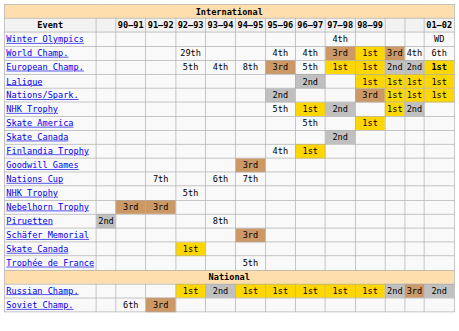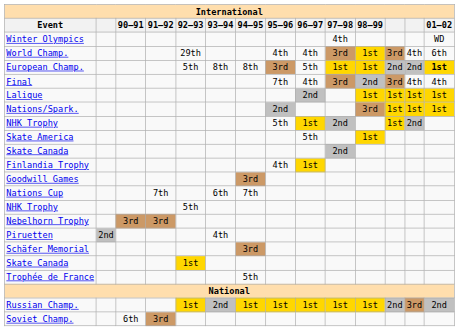 <table class="wikitable" style="text-align:center">
 <tr>
 <th style="background-color: #ffdead;" colspan=14 align=center>International</th>
 </tr>
 <tr>
 <th>Event</th>
 <th></th>
 <th>90–91</th>
 <th>91–92</th>
 <th>92–93</th>
 <th>93–94</th>
 <th>94–95</th>
 <th>95–96</th>
 <th>96–97</th>
 <th>97–98</th>
 <th>98–99</th>
 <th></th>
 <th></th>
 <th>01–02</th>
 </tr>
 <tr>
 <td align=left><a href='#'>Winter Olympics</a></td>
 <td></td>
 <td></td>
 <td></td>
 <td></td>
 <td></td>
 <td></td>
 <td></td>
 <td></td>
 <td>4th</td>
 <td></td>
 <td></td>
 <td></td>
 <td>WD</td>
 </tr>
 <tr>
 <td align=left><a href='#'>World Champ.</a></td>
 <td></td>
 <td></td>
 <td></td>
 <td>29th</td>
 <td></td>
 <td></td>
 <td>4th</td>
 <td>4th</td>
 <td bgcolor=cc9966>3rd</td>
 <td bgcolor=gold>1st</td>
 <td bgcolor=cc9966>3rd</td>
 <td>4th</td>
 <td>6th</td>
 </tr>
 <tr>
 <td align=left><a href='#'>European Champ.</a></td>
 <td></td>
 <td></td>
 <td></td>
 <td>5th</td>
-<td>4th</td>
+<td>8th</td>
 <td>8th</td>
 <td bgcolor=cc9966>3rd</td>
 <td>5th</td>
 <td bgcolor=gold>1st</td>
 <td bgcolor=gold>1st</td>
 <td bgcolor=silver>2nd</td>
 <td bgcolor=silver>2nd</td>
 <td bgcolor=gold><strong>1st</strong></td>
+</tr>
+<tr>
+<td align=left> <a href='#'>Final</a></td>
+<td></td>
+<td></td>
+<td></td>
+<td></td>
+<td></td>
+<td></td>
+<td>7th</td>
+<td>4th</td>
+<td bgcolor=cc9966>3rd</td>
+<td bgcolor=silver>2nd</td>
+<td bgcolor=cc9966>3rd</td>
+<td>4th</td>
+<td>4th</td>
 </tr>
 <tr>
 <td align=left> <a href='#'>Lalique</a></td>
 <td></td>
 <td></td>
 <td></td>
 <td></td>
 <td></td>
 <td></td>
 <td></td>
 <td bgcolor=silver>2nd</td>
 <td></td>
 <td bgcolor=gold>1st</td>
 <td bgcolor=gold>1st</td>
 <td bgcolor=gold>1st</td>
 <td bgcolor=gold>1st</td>
 </tr>
 <tr>
 <td align=left> <a href='#'>Nations/Spark.</a></td>
 <td></td>
 <td></td>
 <td></td>
 <td></td>
 <td></td>
 <td></td>
 <td bgcolor=silver>2nd</td>
 <td></td>
 <td></td>
 <td bgcolor=cc9966>3rd</td>
 <td bgcolor=gold>1st</td>
 <td bgcolor=gold>1st</td>
 <td bgcolor=gold>1st</td>
 </tr>
 <tr>
 <td align=left> <a href='#'>NHK Trophy</a></td>
 <td></td>
 <td></td>
 <td></td>
 <td></td>
 <td></td>
 <td></td>
 <td>5th</td>
 <td bgcolor=gold>1st</td>
 <td bgcolor=silver>2nd</td>
 <td></td>
 <td bgcolor=gold>1st</td>
 <td bgcolor=silver>2nd</td>
 <td></td>
 </tr>
 <tr>
 <td align=left> <a href='#'>Skate America</a></td>
 <td></td>
 <td></td>
 <td></td>
 <td></td>
 <td></td>
 <td></td>
 <td></td>
 <td>5th</td>
 <td></td>
 <td bgcolor=gold>1st</td>
 <td></td>
 <td></td>
 <td></td>
 </tr>
 <tr>
 <td align=left> <a href='#'>Skate Canada</a></td>
 <td></td>
 <td></td>
 <td></td>
 <td></td>
 <td></td>
 <td></td>
 <td></td>
 <td></td>
 <td bgcolor=silver>2nd</td>
 <td></td>
 <td></td>
 <td></td>
 <td></td>
 </tr>
 <tr>
 <td align=left><a href='#'>Finlandia Trophy</a></td>
 <td></td>
 <td></td>
 <td></td>
 <td></td>
 <td></td>
 <td></td>
 <td>4th</td>
 <td bgcolor=gold>1st</td>
 <td></td>
 <td></td>
 <td></td>
 <td></td>
 <td></td>
 </tr>
 <tr>
 <td align=left><a href='#'>Goodwill Games</a></td>
 <td></td>
 <td></td>
 <td></td>
 <td></td>
 <td></td>
 <td bgcolor=cc9966>3rd</td>
 <td></td>
 <td></td>
 <td></td>
 <td></td>
 <td></td>
 <td></td>
 <td></td>
 </tr>
 <tr>
 <td align=left><a href='#'>Nations Cup</a></td>
 <td></td>
 <td></td>
 <td>7th</td>
 <td></td>
 <td>6th</td>
 <td>7th</td>
 <td></td>
 <td></td>
 <td></td>
 <td></td>
 <td></td>
 <td></td>
 <td></td>
 </tr>
 <tr>
 <td align=left><a href='#'>NHK Trophy</a></td>
 <td></td>
 <td></td>
 <td></td>
 <td>5th</td>
 <td></td>
 <td></td>
 <td></td>
 <td></td>
 <td></td>
 <td></td>
 <td></td>
 <td></td>
 <td></td>
 </tr>
 <tr>
 <td align=left><a href='#'>Nebelhorn Trophy</a></td>
 <td></td>
 <td bgcolor=cc9966>3rd</td>
 <td bgcolor=cc9966>3rd</td>
 <td></td>
 <td></td>
 <td></td>
 <td></td>
 <td></td>
 <td></td>
 <td></td>
 <td></td>
 <td></td>
 <td></td>
 </tr>
 <tr>
 <td align=left><a href='#'>Piruetten</a></td>
 <td bgcolor=silver>2nd</td>
 <td></td>
 <td></td>
 <td></td>
-<td>8th</td>
+<td>4th</td>
 <td></td>
 <td></td>
 <td></td>
 <td></td>
 <td></td>
 <td></td>
 <td></td>
 <td></td>
 </tr>
 <tr>
 <td align=left><a href='#'>Schäfer Memorial</a></td>
 <td></td>
 <td></td>
 <td></td>
 <td></td>
 <td></td>
 <td bgcolor=cc9966>3rd</td>
 <td></td>
 <td></td>
 <td></td>
 <td></td>
 <td></td>
 <td></td>
 <td></td>
 </tr>
 <tr>
 <td align=left><a href='#'>Skate Canada</a></td>
 <td></td>
 <td></td>
 <td></td>
 <td bgcolor=gold>1st</td>
 <td></td>
 <td></td>
 <td></td>
 <td></td>
 <td></td>
 <td></td>
 <td></td>
 <td></td>
 <td></td>
 </tr>
 <tr>
 <td align=left><a href='#'>Trophée de France</a></td>
 <td></td>
 <td></td>
 <td></td>
 <td></td>
 <td></td>
 <td>5th</td>
 <td></td>
 <td></td>
 <td></td>
 <td></td>
 <td></td>
 <td></td>
 <td></td>
 </tr>
 <tr>
 <th style="background-color: #ffdead; " colspan=14 align=center>National</th>
 </tr>
 <tr>
 <td align=left><a href='#'>Russian Champ.</a></td>
 <td></td>
 <td></td>
 <td></td>
 <td bgcolor=gold>1st</td>
 <td bgcolor=silver>2nd</td>
 <td bgcolor=gold>1st</td>
 <td bgcolor=gold>1st</td>
 <td bgcolor=gold>1st</td>
 <td bgcolor=gold>1st</td>
 <td bgcolor=gold>1st</td>
 <td bgcolor=silver>2nd</td>
 <td bgcolor=cc9966>3rd</td>
 <td bgcolor=silver>2nd</td>
 </tr>
 <tr>
 <td align=left><a href='#'>Soviet Champ.</a></td>
 <td></td>
 <td>6th</td>
 <td bgcolor=cc9966>3rd</td>
 <td></td>
 <td></td>
 <td></td>
 <td></td>
 <td></td>
 <td></td>
 <td></td>
 <td></td>
 <td></td>
 <td></td>
 </tr>
 </table>
